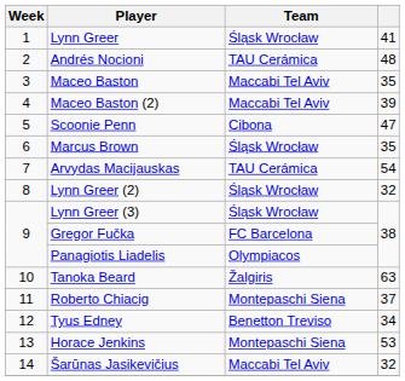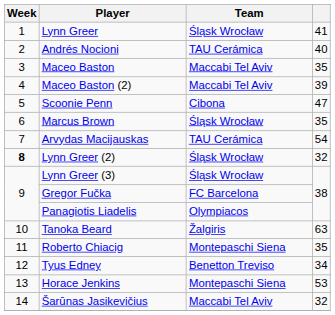 <table class="wikitable sortable" style="text-align: center;">
 <tr>
 <th>Week</th>
 <th style="width:200px;">Player</th>
 <th style="width:170px;">Team</th>
 <th></th>
 </tr>
 <tr>
 <td>1</td>
 <td align="left"> <a href='#'>Lynn Greer</a></td>
 <td align="left"> <a href='#'>Śląsk Wrocław</a></td>
 <td>41</td>
 </tr>
 <tr>
 <td>2</td>
 <td align="left"> <a href='#'>Andrés Nocioni</a></td>
 <td align="left"> <a href='#'>TAU Cerámica</a></td>
-<td>48</td>
+<td>40</td>
 </tr>
 <tr>
 <td>3</td>
 <td align="left"> <a href='#'>Maceo Baston</a></td>
 <td align="left"> <a href='#'>Maccabi Tel Aviv</a></td>
 <td>35</td>
 </tr>
 <tr>
 <td>4</td>
 <td align="left"> <a href='#'>Maceo Baston</a> (2)</td>
 <td align="left"> <a href='#'>Maccabi Tel Aviv</a></td>
 <td>39</td>
 </tr>
 <tr>
 <td>5</td>
 <td align="left"> <a href='#'>Scoonie Penn</a></td>
 <td align="left"> <a href='#'>Cibona</a></td>
 <td>47</td>
 </tr>
 <tr>
 <td>6</td>
 <td align="left"> <a href='#'>Marcus Brown</a></td>
 <td align="left"> <a href='#'>Śląsk Wrocław</a></td>
 <td>35</td>
 </tr>
 <tr>
 <td>7</td>
 <td align="left"> <a href='#'>Arvydas Macijauskas</a></td>
 <td align="left"> <a href='#'>TAU Cerámica</a></td>
 <td>54</td>
 </tr>
 <tr>
-<td>8</td>
+<td><strong>8</strong></td>
 <td align="left"> <a href='#'>Lynn Greer</a> (2)</td>
 <td align="left"> <a href='#'>Śląsk Wrocław</a></td>
 <td>32</td>
 </tr>
 <tr>
 <td rowspan=3>9</td>
 <td align="left"> <a href='#'>Lynn Greer</a> (3)</td>
 <td align="left"> <a href='#'>Śląsk Wrocław</a></td>
 <td rowspan=3>38</td>
 </tr>
 <tr>
 <td align="left"> <a href='#'>Gregor Fučka</a></td>
 <td align="left"> <a href='#'>FC Barcelona</a></td>
 </tr>
 <tr>
 <td align="left"> <a href='#'>Panagiotis Liadelis</a></td>
 <td align="left"> <a href='#'>Olympiacos</a></td>
 </tr>
 <tr>
 <td>10</td>
 <td align="left"> <a href='#'>Tanoka Beard</a></td>
 <td align="left"> <a href='#'>Žalgiris</a></td>
 <td>63</td>
 </tr>
 <tr>
 <td>11</td>
 <td align="left"> <a href='#'>Roberto Chiacig</a></td>
 <td align="left"> <a href='#'>Montepaschi Siena</a></td>
-<td>37</td>
+<td>35</td>
 </tr>
 <tr>
 <td>12</td>
 <td align="left"> <a href='#'>Tyus Edney</a></td>
 <td align="left"> <a href='#'>Benetton Treviso</a></td>
 <td>34</td>
 </tr>
 <tr>
 <td>13</td>
 <td align="left"> <a href='#'>Horace Jenkins</a></td>
 <td align="left"> <a href='#'>Montepaschi Siena</a></td>
 <td>53</td>
 </tr>
 <tr>
 <td>14</td>
 <td align="left"> <a href='#'>Šarūnas Jasikevičius</a></td>
 <td align="left"> <a href='#'>Maccabi Tel Aviv</a></td>
 <td>32</td>
 </tr>
 <tr>
 </tr>
 </table>
